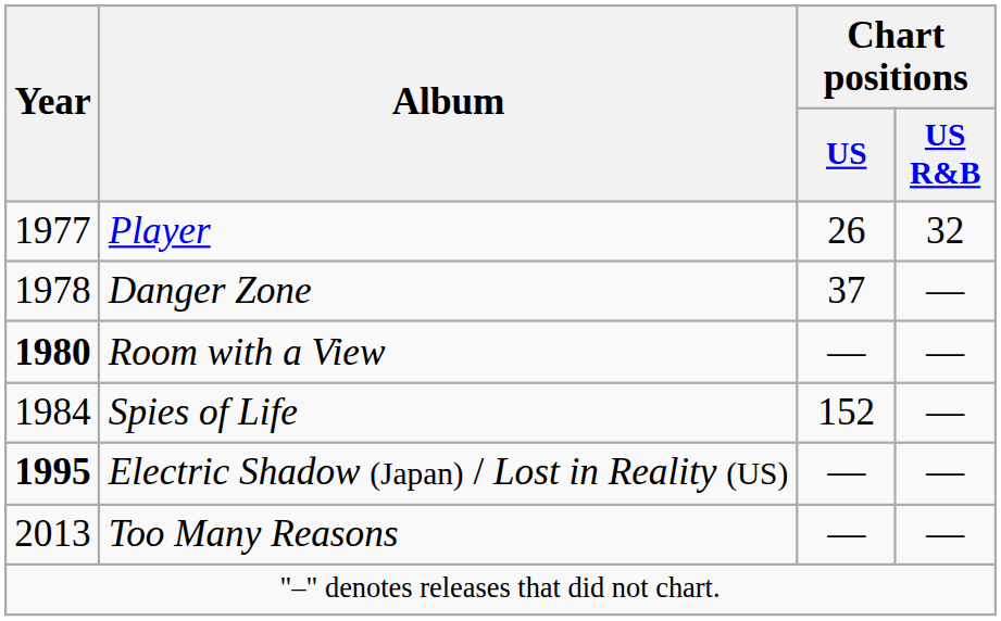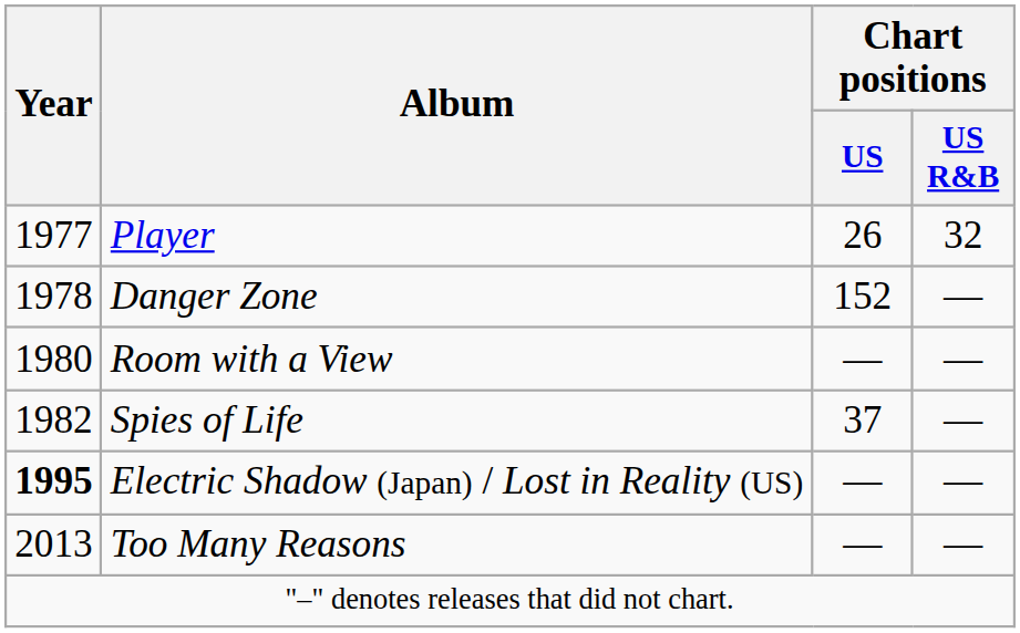 <table class="wikitable" style="text-align:center;">
 <tr>
 <th rowspan="2">Year</th>
 <th rowspan="2">Album</th>
 <th colspan="2">Chart positions</th>
 </tr>
 <tr style="font-size:smaller;">
 <th width="35"><a href='#'>US</a><br></th>
 <th width="35"><a href='#'>US R&B</a><br></th>
 </tr>
 <tr>
 <td>1977</td>
 <td align="left"><em><a href='#'>Player</a></em></td>
 <td>26</td>
 <td>32</td>
 </tr>
 <tr>
 <td>1978</td>
 <td align="left"><em>Danger Zone</em></td>
-<td>37</td>
+<td>152</td>
 <td>—</td>
 </tr>
 <tr>
-<td><strong>1980</strong></td>
+<td>1980</td>
 <td align="left"><em>Room with a View</em></td>
 <td>—</td>
 <td>—</td>
 </tr>
 <tr>
-<td>1984</td>
+<td>1982</td>
 <td align="left"><em>Spies of Life</em></td>
-<td>152</td>
+<td>37</td>
 <td>—</td>
 </tr>
 <tr>
 <td><strong>1995</strong></td>
 <td align="left"><em>Electric Shadow</em> <small>(Japan)</small> / <em>Lost in Reality</em> <small>(US)</small></td>
 <td>—</td>
 <td>—</td>
 </tr>
 <tr>
 <td>2013</td>
 <td align="left"><em>Too Many Reasons</em></td>
 <td>—</td>
 <td>—</td>
 </tr>
 <tr>
 <td colspan="6" style="text-align:center; font-size:9pt;">"–" denotes releases that did not chart.</td>
 </tr>
 </table>
